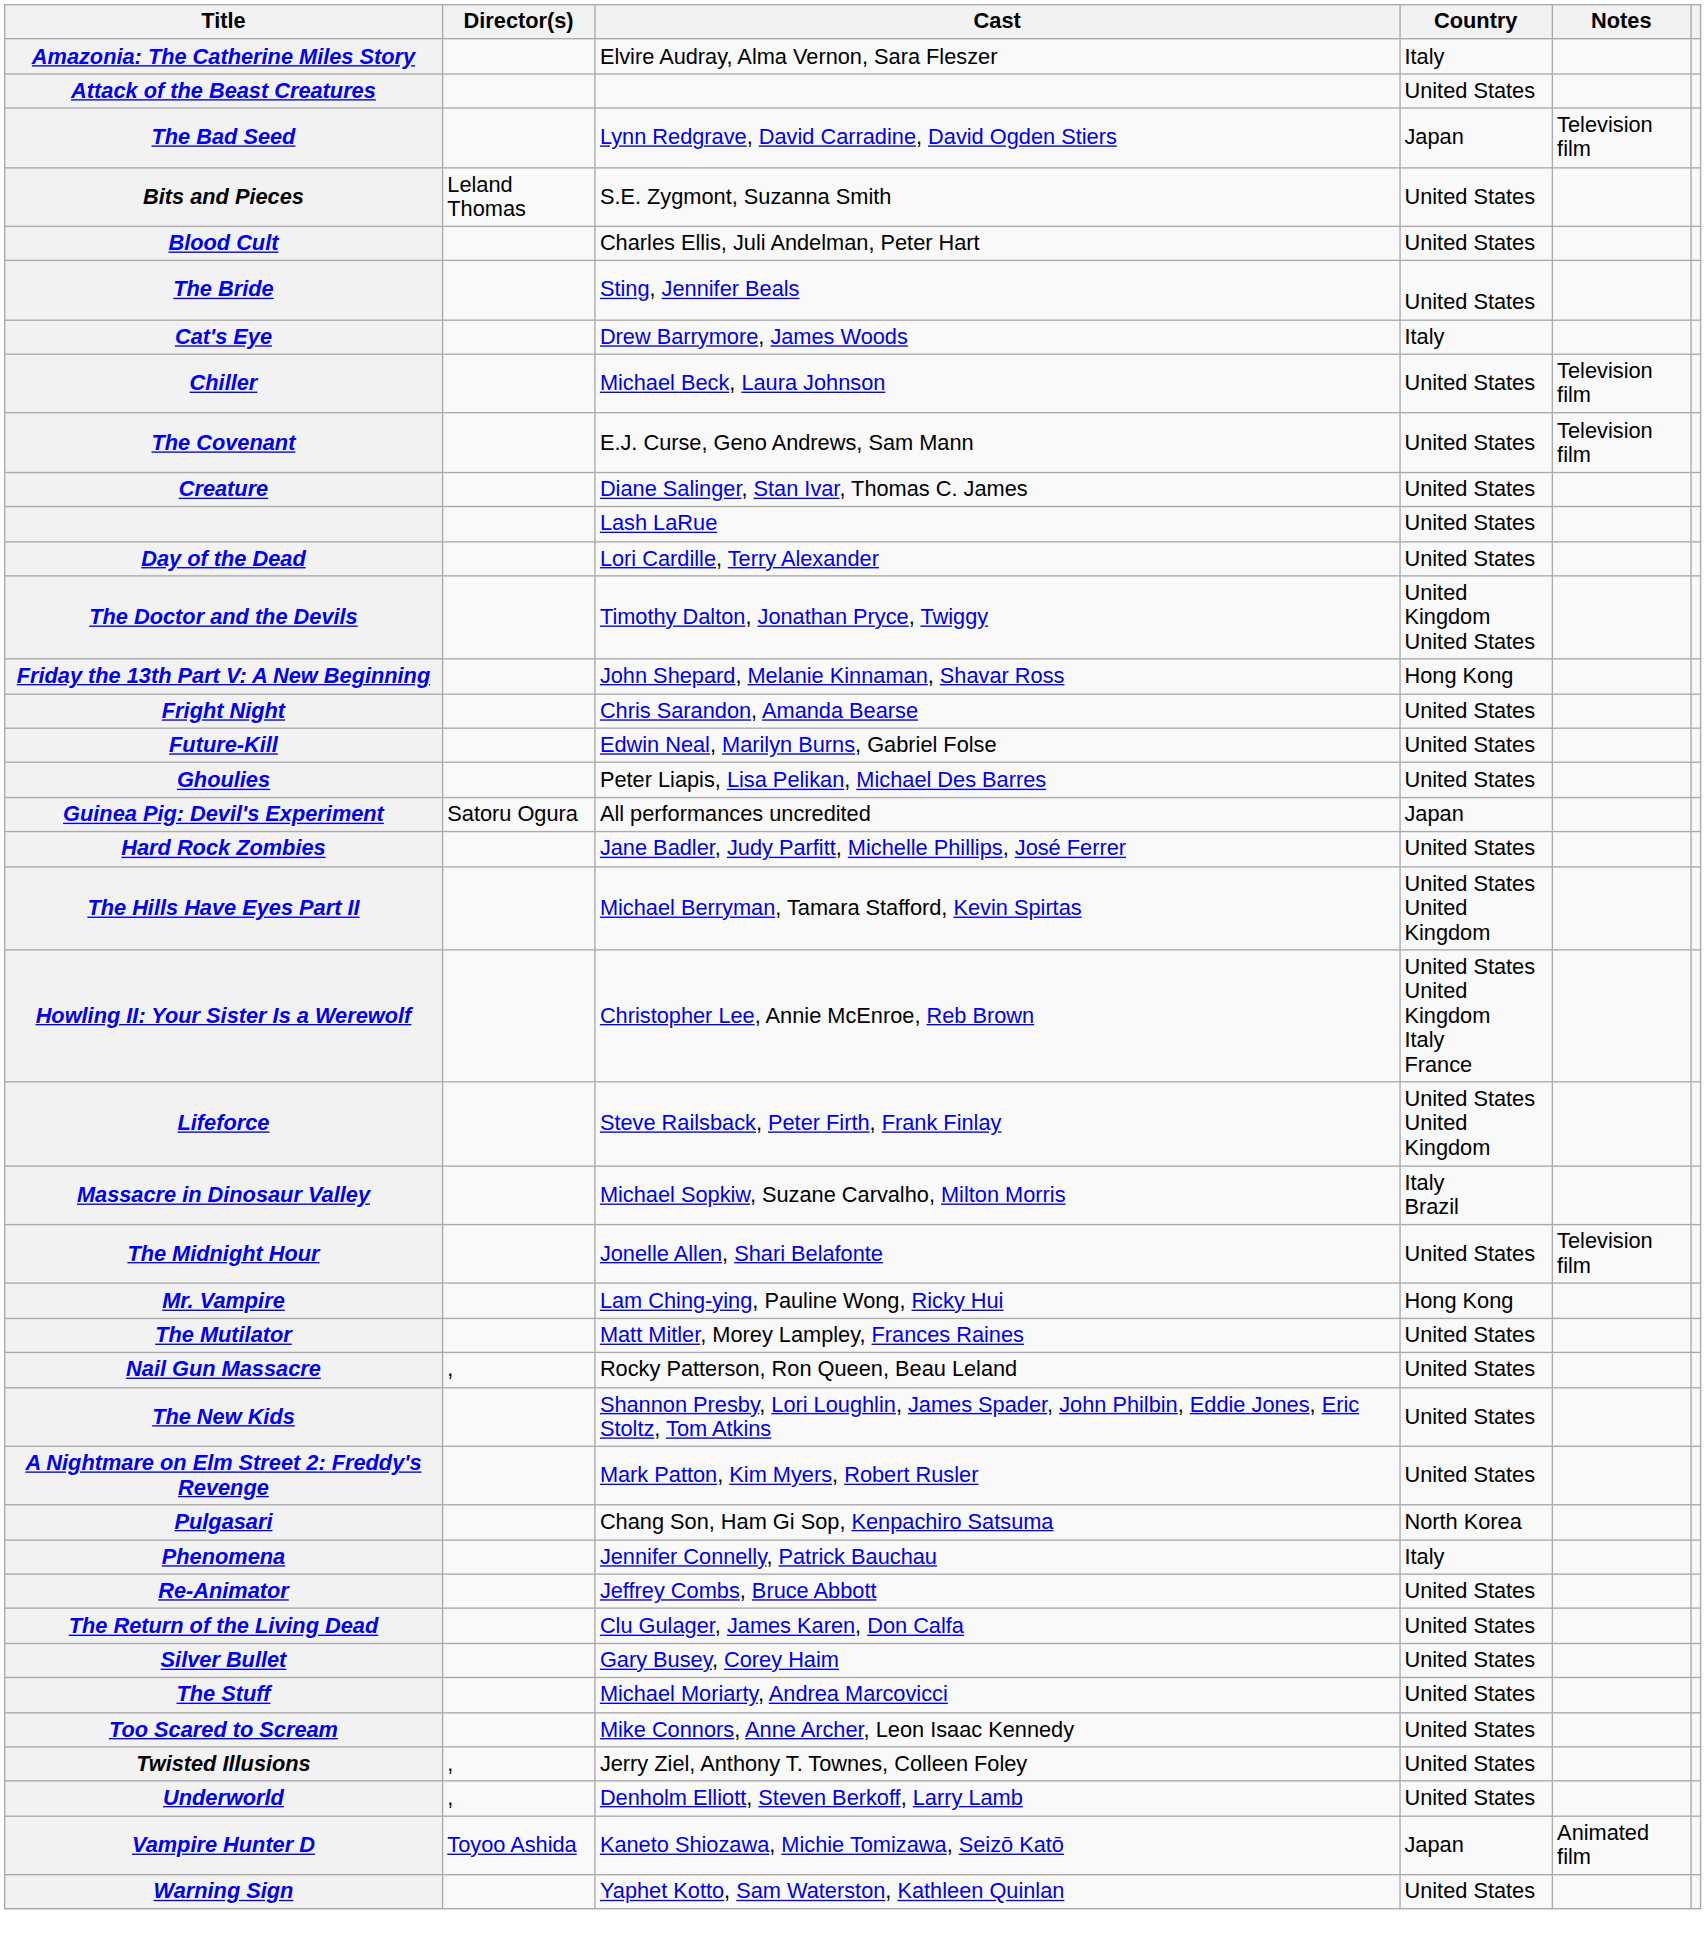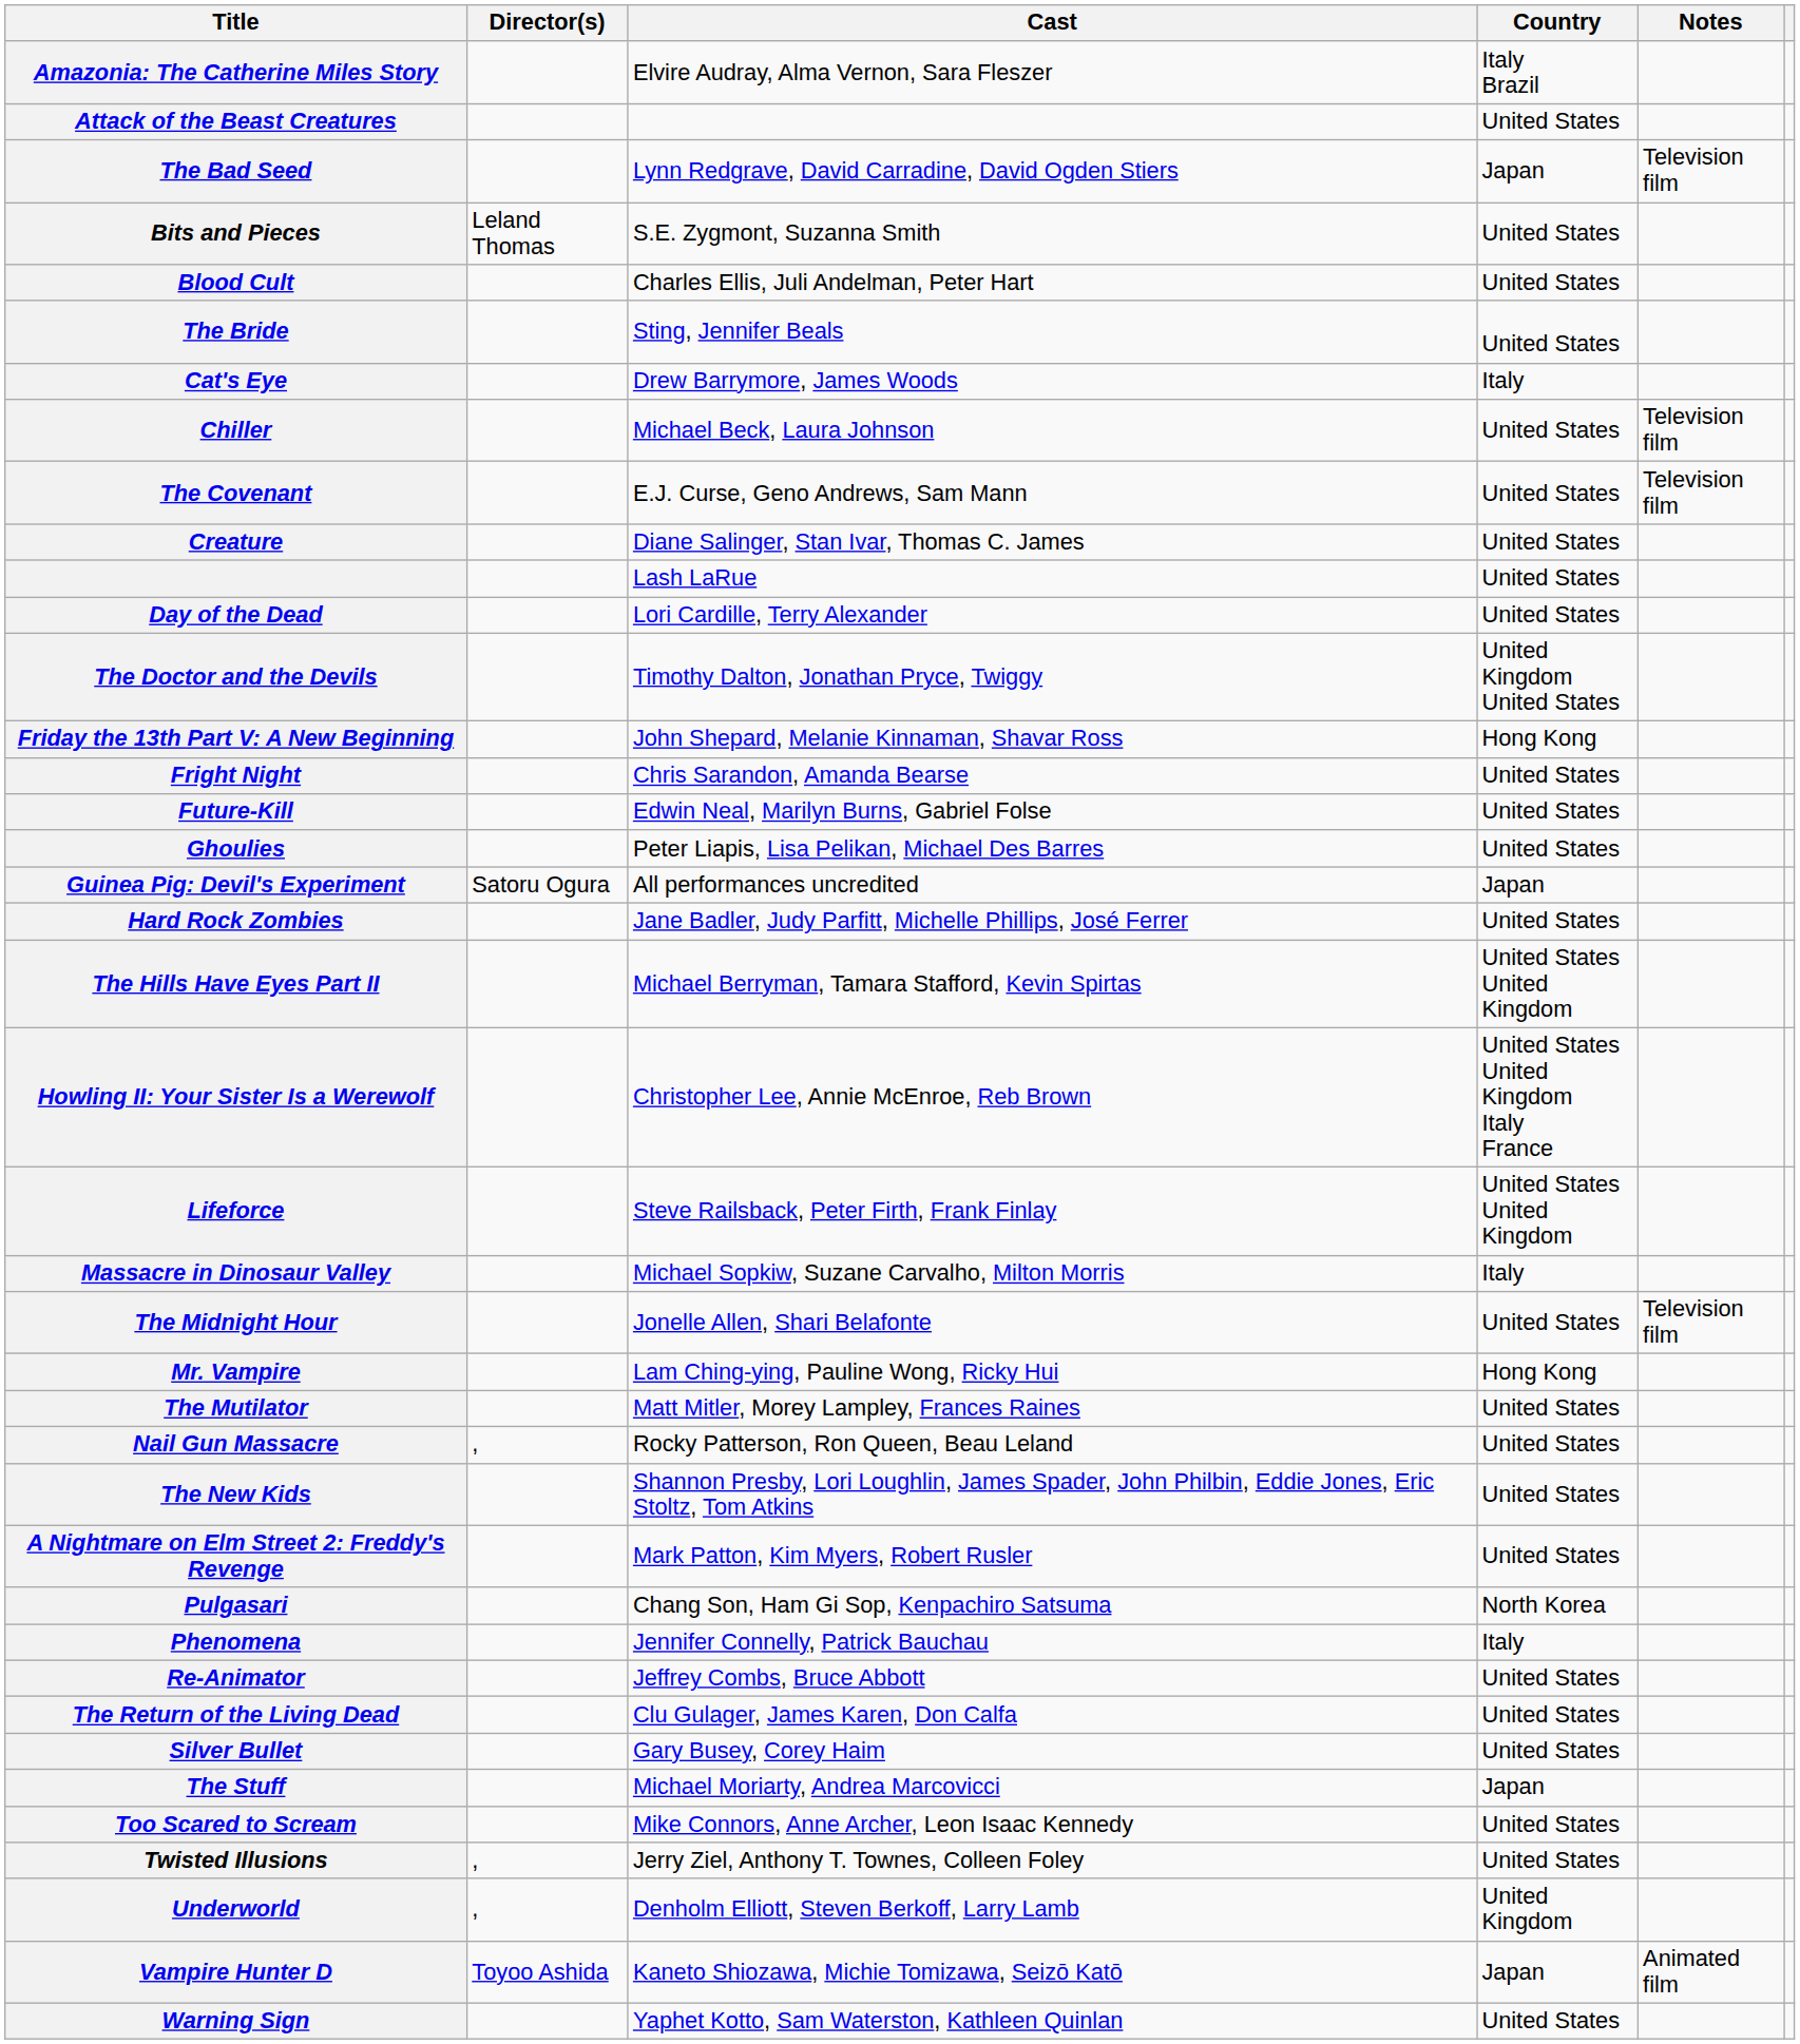 <table class="wikitable sortable">
 <tr>
 <th scope="col">Title</th>
 <th scope="col">Director(s)</th>
 <th scope="col" class="unsortable">Cast</th>
 <th scope="col">Country</th>
 <th scope="col" class="unsortable">Notes</th>
 <th scope="col" class="unsortable"></th>
 </tr>
 <tr>
 <th><em><a href='#'>Amazonia: The Catherine Miles Story</a></em></th>
 <td></td>
 <td>Elvire Audray, Alma Vernon, Sara Fleszer</td>
-<td>Italy</td>
+<td>Italy<br>Brazil</td>
 <td></td>
 <td style="text-align:center;"></td>
 </tr>
 <tr>
 <th><em><a href='#'>Attack of the Beast Creatures</a></em></th>
 <td></td>
 <td></td>
 <td>United States</td>
 <td></td>
 <td style="text-align:center;"></td>
 </tr>
 <tr>
 <th><em><a href='#'>The Bad Seed</a></em></th>
 <td></td>
 <td><a href='#'>Lynn Redgrave</a>, <a href='#'>David Carradine</a>, <a href='#'>David Ogden Stiers</a></td>
 <td>Japan</td>
 <td>Television film</td>
 <td style="text-align:center;"></td>
 </tr>
 <tr>
 <th><em>Bits and Pieces</em></th>
 <td>Leland Thomas</td>
 <td>S.E. Zygmont, Suzanna Smith</td>
 <td>United States</td>
 <td></td>
 <td style="text-align:center;"></td>
 </tr>
 <tr>
 <th><em><a href='#'>Blood Cult</a></em></th>
 <td></td>
 <td>Charles Ellis, Juli Andelman, Peter Hart</td>
 <td>United States</td>
 <td></td>
 <td style="text-align:center;"></td>
 </tr>
 <tr>
 <th><em><a href='#'>The Bride</a></em></th>
 <td></td>
 <td><a href='#'>Sting</a>, <a href='#'>Jennifer Beals</a></td>
 <td><br>United States</td>
 <td></td>
 <td style="text-align:center;"></td>
 </tr>
 <tr>
 <th><em><a href='#'>Cat's Eye</a></em></th>
 <td></td>
 <td><a href='#'>Drew Barrymore</a>, <a href='#'>James Woods</a></td>
 <td>Italy</td>
 <td></td>
 <td style="text-align:center;"></td>
 </tr>
 <tr>
 <th><em><a href='#'>Chiller</a></em></th>
 <td></td>
 <td><a href='#'>Michael Beck</a>, <a href='#'>Laura Johnson</a></td>
 <td>United States</td>
 <td>Television film</td>
 <td style="text-align:center;"></td>
 </tr>
 <tr>
 <th><em><a href='#'>The Covenant</a></em></th>
 <td></td>
 <td>E.J. Curse, Geno Andrews, Sam Mann</td>
 <td>United States</td>
 <td>Television film</td>
 <td style="text-align:center;"></td>
 </tr>
 <tr>
 <th><em><a href='#'>Creature</a></em></th>
 <td></td>
 <td><a href='#'>Diane Salinger</a>, <a href='#'>Stan Ivar</a>, Thomas C. James</td>
 <td>United States</td>
 <td></td>
 <td style="text-align:center;"></td>
 </tr>
 <tr>
 <th><em></em></th>
 <td></td>
 <td><a href='#'>Lash LaRue</a></td>
 <td>United States</td>
 <td></td>
 <td style="text-align:center;"></td>
 </tr>
 <tr>
 <th><em><a href='#'>Day of the Dead</a></em></th>
 <td></td>
 <td><a href='#'>Lori Cardille</a>, <a href='#'>Terry Alexander</a></td>
 <td>United States</td>
 <td></td>
 <td style="text-align:center;"></td>
 </tr>
 <tr>
 <th><em><a href='#'>The Doctor and the Devils</a></em></th>
 <td></td>
 <td><a href='#'>Timothy Dalton</a>, <a href='#'>Jonathan Pryce</a>, <a href='#'>Twiggy</a></td>
 <td>United Kingdom<br>United States</td>
 <td></td>
 <td style="text-align:center;"></td>
 </tr>
 <tr>
 <th><em><a href='#'>Friday the 13th Part V: A New Beginning</a></em></th>
 <td></td>
 <td><a href='#'>John Shepard</a>, <a href='#'>Melanie Kinnaman</a>, <a href='#'>Shavar Ross</a></td>
 <td>Hong Kong</td>
 <td></td>
 <td style="text-align:center;"></td>
 </tr>
 <tr>
 <th><em><a href='#'>Fright Night</a></em></th>
 <td></td>
 <td><a href='#'>Chris Sarandon</a>, <a href='#'>Amanda Bearse</a></td>
 <td>United States</td>
 <td></td>
 <td style="text-align:center;"></td>
 </tr>
 <tr>
 <th><em><a href='#'>Future-Kill</a></em></th>
 <td></td>
 <td><a href='#'>Edwin Neal</a>, <a href='#'>Marilyn Burns</a>, Gabriel Folse</td>
 <td>United States</td>
 <td></td>
 <td style="text-align:center;"></td>
 </tr>
 <tr>
 <th><em><a href='#'>Ghoulies</a></em></th>
 <td></td>
 <td>Peter Liapis, <a href='#'>Lisa Pelikan</a>, <a href='#'>Michael Des Barres</a></td>
 <td>United States</td>
 <td></td>
 <td style="text-align:center;"></td>
 </tr>
 <tr>
 <th><em><a href='#'>Guinea Pig: Devil's Experiment</a></em></th>
 <td>Satoru Ogura</td>
 <td>All performances uncredited</td>
 <td>Japan</td>
 <td></td>
 <td></td>
 </tr>
 <tr>
 <th><em><a href='#'>Hard Rock Zombies</a></em></th>
 <td></td>
 <td><a href='#'>Jane Badler</a>, <a href='#'>Judy Parfitt</a>, <a href='#'>Michelle Phillips</a>, <a href='#'>José Ferrer</a></td>
 <td>United States</td>
 <td></td>
 <td style="text-align:center;"></td>
 </tr>
 <tr>
 <th><em><a href='#'>The Hills Have Eyes Part II</a></em></th>
 <td></td>
 <td><a href='#'>Michael Berryman</a>, Tamara Stafford, <a href='#'>Kevin Spirtas</a></td>
 <td>United States<br>United Kingdom</td>
 <td></td>
 <td style="text-align:center;"></td>
 </tr>
 <tr>
 <th><em><a href='#'>Howling II: Your Sister Is a Werewolf</a></em></th>
 <td></td>
 <td><a href='#'>Christopher Lee</a>, Annie McEnroe, <a href='#'>Reb Brown</a></td>
 <td>United States<br>United Kingdom<br>Italy<br>France</td>
 <td></td>
 <td style="text-align:center;"></td>
 </tr>
 <tr>
 <th><em><a href='#'>Lifeforce</a></em></th>
 <td></td>
 <td><a href='#'>Steve Railsback</a>, <a href='#'>Peter Firth</a>, <a href='#'>Frank Finlay</a></td>
 <td>United States<br>United Kingdom</td>
 <td></td>
 <td style="text-align:center;"></td>
 </tr>
 <tr>
 <th><em><a href='#'>Massacre in Dinosaur Valley</a></em></th>
 <td></td>
 <td><a href='#'>Michael Sopkiw</a>, Suzane Carvalho, <a href='#'>Milton Morris</a></td>
-<td>Italy<br>Brazil</td>
+<td>Italy</td>
 <td></td>
 <td style="text-align:center;"></td>
 </tr>
 <tr>
 <th><em><a href='#'>The Midnight Hour</a></em></th>
 <td></td>
 <td><a href='#'>Jonelle Allen</a>, <a href='#'>Shari Belafonte</a></td>
 <td>United States</td>
 <td>Television film</td>
 <td style="text-align:center;"></td>
 </tr>
 <tr>
 <th><em><a href='#'>Mr. Vampire</a></em></th>
 <td></td>
 <td><a href='#'>Lam Ching-ying</a>, Pauline Wong, <a href='#'>Ricky Hui</a></td>
 <td>Hong Kong</td>
 <td></td>
 <td style="text-align:center;"></td>
 </tr>
 <tr>
 <th><em><a href='#'>The Mutilator</a></em></th>
 <td></td>
 <td><a href='#'>Matt Mitler</a>, Morey Lampley, <a href='#'>Frances Raines</a></td>
 <td>United States</td>
 <td></td>
 <td style="text-align:center;"></td>
 </tr>
 <tr>
 <th><em><a href='#'>Nail Gun Massacre</a></em></th>
 <td>, </td>
 <td>Rocky Patterson, Ron Queen, Beau Leland</td>
 <td>United States</td>
 <td></td>
 <td style="text-align:center;"></td>
 </tr>
 <tr>
 <th><em><a href='#'>The New Kids</a></em></th>
 <td></td>
 <td><a href='#'>Shannon Presby</a>, <a href='#'>Lori Loughlin</a>, <a href='#'>James Spader</a>, <a href='#'>John Philbin</a>, <a href='#'>Eddie Jones</a>, <a href='#'>Eric Stoltz</a>, <a href='#'>Tom Atkins</a></td>
 <td>United States</td>
 <td></td>
 <td style="text-align:center;"></td>
 </tr>
 <tr>
 <th><em><a href='#'>A Nightmare on Elm Street 2: Freddy's Revenge</a></em></th>
 <td></td>
 <td><a href='#'>Mark Patton</a>, <a href='#'>Kim Myers</a>, <a href='#'>Robert Rusler</a></td>
 <td>United States</td>
 <td></td>
 <td style="text-align:center;"></td>
 </tr>
 <tr>
 <th><em><a href='#'>Pulgasari</a></em></th>
 <td></td>
 <td>Chang Son, Ham Gi Sop, <a href='#'>Kenpachiro Satsuma</a></td>
 <td>North Korea</td>
 <td></td>
 <td></td>
 </tr>
 <tr>
 <th><em><a href='#'>Phenomena</a></em></th>
 <td></td>
 <td><a href='#'>Jennifer Connelly</a>, <a href='#'>Patrick Bauchau</a></td>
 <td>Italy</td>
 <td></td>
 <td style="text-align:center;"></td>
 </tr>
 <tr>
 <th><em><a href='#'>Re-Animator</a></em></th>
 <td></td>
 <td><a href='#'>Jeffrey Combs</a>, <a href='#'>Bruce Abbott</a></td>
 <td>United States</td>
 <td></td>
 <td style="text-align:center;"></td>
 </tr>
 <tr>
 <th><em><a href='#'>The Return of the Living Dead</a></em></th>
 <td></td>
 <td><a href='#'>Clu Gulager</a>, <a href='#'>James Karen</a>, <a href='#'>Don Calfa</a></td>
 <td>United States</td>
 <td></td>
 <td style="text-align:center;"></td>
 </tr>
 <tr>
 <th><em><a href='#'>Silver Bullet</a></em></th>
 <td></td>
 <td><a href='#'>Gary Busey</a>, <a href='#'>Corey Haim</a></td>
 <td>United States</td>
 <td></td>
 <td style="text-align:center;"></td>
 </tr>
 <tr>
 <th><em><a href='#'>The Stuff</a></em></th>
 <td></td>
 <td><a href='#'>Michael Moriarty</a>, <a href='#'>Andrea Marcovicci</a></td>
-<td>United States</td>
+<td>Japan</td>
 <td></td>
 <td style="text-align:center;"></td>
 </tr>
 <tr>
 <th><em><a href='#'>Too Scared to Scream</a></em></th>
 <td></td>
 <td><a href='#'>Mike Connors</a>, <a href='#'>Anne Archer</a>, Leon Isaac Kennedy</td>
 <td>United States</td>
 <td></td>
 <td style="text-align:center;"></td>
 </tr>
 <tr>
 <th><em>Twisted Illusions</em></th>
 <td>, </td>
 <td>Jerry Ziel, Anthony T. Townes, Colleen Foley</td>
 <td>United States</td>
 <td></td>
 <td style="text-align:center;"></td>
 </tr>
 <tr>
 <th><em><a href='#'>Underworld</a></em></th>
 <td>, </td>
 <td><a href='#'>Denholm Elliott</a>, <a href='#'>Steven Berkoff</a>, <a href='#'>Larry Lamb</a></td>
-<td>United States</td>
+<td>United Kingdom</td>
 <td></td>
 <td style="text-align:center;"></td>
 </tr>
 <tr>
 <th><em><a href='#'>Vampire Hunter D</a></em></th>
 <td><a href='#'>Toyoo Ashida</a></td>
 <td><a href='#'>Kaneto Shiozawa</a>, <a href='#'>Michie Tomizawa</a>, <a href='#'>Seizō Katō</a></td>
 <td>Japan</td>
 <td>Animated film</td>
 <td></td>
 </tr>
 <tr>
 <th><em><a href='#'>Warning Sign</a></em></th>
 <td></td>
 <td><a href='#'>Yaphet Kotto</a>, <a href='#'>Sam Waterston</a>, <a href='#'>Kathleen Quinlan</a></td>
 <td>United States</td>
 <td></td>
 <td style="text-align:center;"></td>
 </tr>
 </table>
